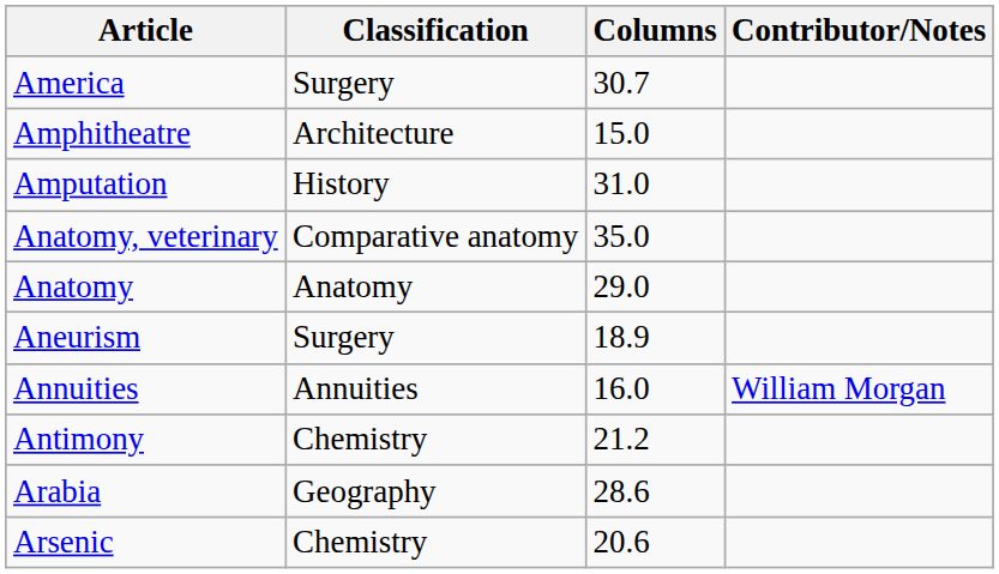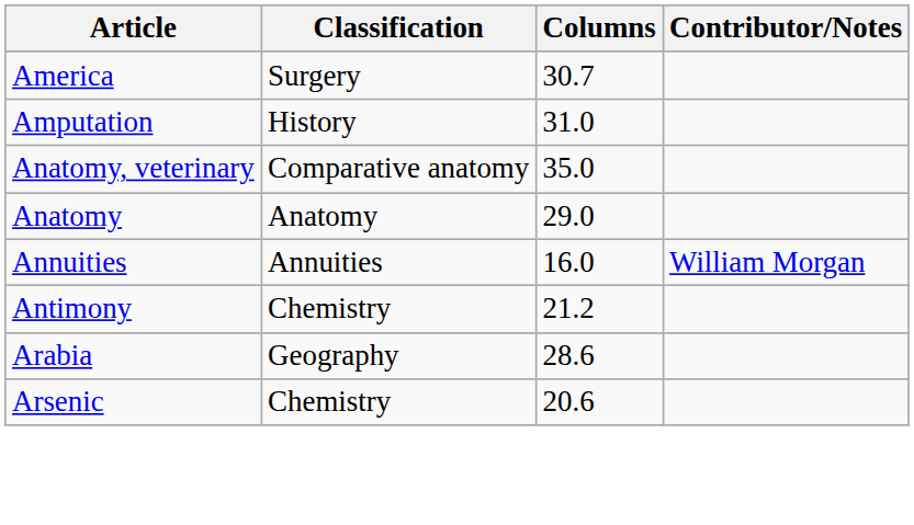 <table class="wikitable">
 <tr>
 <th>Article</th>
 <th>Classification</th>
 <th>Columns</th>
 <th>Contributor/Notes</th>
 </tr>
 <tr>
 <td><a href='#'>America</a></td>
 <td>Surgery</td>
 <td>30.7</td>
-<td></td>
-</tr>
-<tr>
-<td><a href='#'>Amphitheatre</a></td>
-<td>Architecture</td>
-<td>15.0</td>
 <td></td>
 </tr>
 <tr>
 <td><a href='#'>Amputation</a></td>
 <td>History</td>
 <td>31.0</td>
 <td></td>
 </tr>
 <tr>
 <td><a href='#'>Anatomy, veterinary</a></td>
 <td>Comparative anatomy</td>
 <td>35.0</td>
 <td></td>
 </tr>
 <tr>
 <td><a href='#'>Anatomy</a></td>
 <td>Anatomy</td>
 <td>29.0</td>
-<td></td>
-</tr>
-<tr>
-<td><a href='#'>Aneurism</a></td>
-<td>Surgery</td>
-<td>18.9</td>
 <td></td>
 </tr>
 <tr>
 <td><a href='#'>Annuities</a></td>
 <td>Annuities</td>
 <td>16.0</td>
 <td><a href='#'>William Morgan</a></td>
 </tr>
 <tr>
 <td><a href='#'>Antimony</a></td>
 <td>Chemistry</td>
 <td>21.2</td>
 <td></td>
 </tr>
 <tr>
 <td><a href='#'>Arabia</a></td>
 <td>Geography</td>
 <td>28.6</td>
 <td></td>
 </tr>
 <tr>
 <td><a href='#'>Arsenic</a></td>
 <td>Chemistry</td>
 <td>20.6</td>
 <td></td>
 </tr>
 </table>
